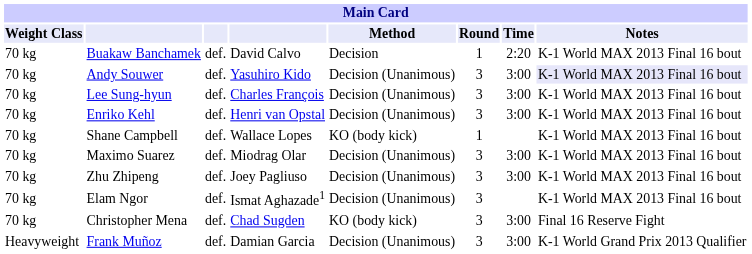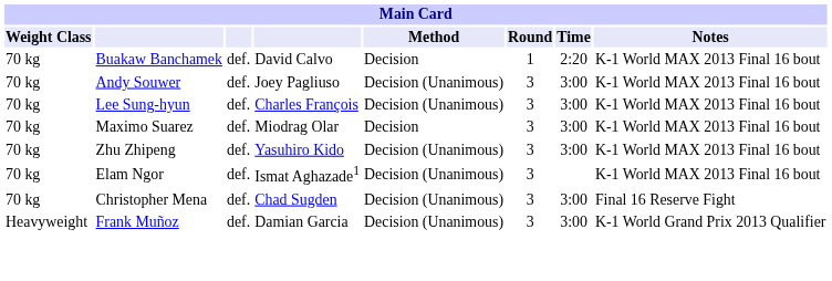 <table class="toccolours" style="font-size: 85%;">
 <tr>
 <th colspan="8" style="background-color: #ccf; color: #000080; text-align: center;"><strong>Main Card</strong></th>
 </tr>
 <tr>
 <th colspan="1" style="background-color: #E6E8FA; color: #000000; text-align: center;">Weight Class</th>
 <th colspan="1" style="background-color: #E6E8FA; color: #000000; text-align: center;"></th>
 <th colspan="1" style="background-color: #E6E8FA; color: #000000; text-align: center;"></th>
 <th colspan="1" style="background-color: #E6E8FA; color: #000000; text-align: center;"></th>
 <th colspan="1" style="background-color: #E6E8FA; color: #000000; text-align: center;">Method</th>
 <th colspan="1" style="background-color: #E6E8FA; color: #000000; text-align: center;">Round</th>
 <th colspan="1" style="background-color: #E6E8FA; color: #000000; text-align: center;">Time</th>
 <th colspan="1" style="background-color: #E6E8FA; color: #000000; text-align: center;">Notes</th>
 </tr>
 <tr>
 <td>70 kg</td>
 <td> <a href='#'>Buakaw Banchamek</a></td>
 <td align=center>def.</td>
 <td> David Calvo</td>
 <td>Decision</td>
 <td align=center>1</td>
 <td align=center>2:20</td>
 <td>K-1 World MAX 2013 Final 16 bout</td>
 </tr>
 <tr>
 <td>70 kg</td>
 <td> <a href='#'>Andy Souwer</a></td>
 <td align=center>def.</td>
-<td> <a href='#'>Yasuhiro Kido</a></td>
+<td> Joey Pagliuso</td>
 <td>Decision (Unanimous)</td>
 <td align=center>3</td>
 <td align=center>3:00</td>
-<td style="background: lavender;">K-1 World MAX 2013 Final 16 bout</td>
+<td>K-1 World MAX 2013 Final 16 bout</td>
 </tr>
 <tr>
 <td>70 kg</td>
 <td> <a href='#'>Lee Sung-hyun</a></td>
 <td align=center>def.</td>
 <td> <a href='#'>Charles François</a></td>
 <td>Decision (Unanimous)</td>
 <td align=center>3</td>
 <td align=center>3:00</td>
 <td>K-1 World MAX 2013 Final 16 bout</td>
 </tr>
 <tr>
 <td>70 kg</td>
-<td> <a href='#'>Enriko Kehl</a></td>
-<td align=center>def.</td>
-<td> <a href='#'>Henri van Opstal</a></td>
-<td>Decision (Unanimous)</td>
-<td align=center>3</td>
-<td align=center>3:00</td>
-<td>K-1 World MAX 2013 Final 16 bout</td>
-</tr>
-<tr>
-<td>70 kg</td>
-<td> Shane Campbell</td>
-<td align=center>def.</td>
-<td> Wallace Lopes</td>
-<td>KO (body kick)</td>
-<td align=center>1</td>
-<td align=center></td>
-<td>K-1 World MAX 2013 Final 16 bout</td>
-</tr>
-<tr>
-<td>70 kg</td>
 <td> Maximo Suarez</td>
 <td align=center>def.</td>
 <td> Miodrag Olar</td>
-<td>Decision (Unanimous)</td>
+<td>Decision</td>
 <td align=center>3</td>
 <td align=center>3:00</td>
 <td>K-1 World MAX 2013 Final 16 bout</td>
 </tr>
 <tr>
 <td>70 kg</td>
 <td> Zhu Zhipeng</td>
 <td align=center>def.</td>
-<td> Joey Pagliuso</td>
+<td> <a href='#'>Yasuhiro Kido</a></td>
 <td>Decision (Unanimous)</td>
 <td align=center>3</td>
 <td align=center>3:00</td>
 <td>K-1 World MAX 2013 Final 16 bout</td>
 </tr>
 <tr>
 <td>70 kg</td>
 <td> Elam Ngor</td>
 <td align=center>def.</td>
 <td> Ismat Aghazade<sup>1</sup></td>
 <td>Decision (Unanimous)</td>
 <td align=center>3</td>
 <td align=center></td>
 <td>K-1 World MAX 2013 Final 16 bout</td>
 </tr>
 <tr>
 <td>70 kg</td>
 <td> Christopher Mena</td>
 <td align=center>def.</td>
 <td> <a href='#'>Chad Sugden</a></td>
-<td>KO (body kick)</td>
+<td>Decision (Unanimous)</td>
 <td align=center>3</td>
 <td align=center>3:00</td>
 <td>Final 16 Reserve Fight</td>
 </tr>
 <tr>
 <td>Heavyweight</td>
 <td> <a href='#'>Frank Muñoz</a></td>
 <td align=center>def.</td>
 <td> Damian Garcia</td>
 <td>Decision (Unanimous)</td>
 <td align=center>3</td>
 <td align=center>3:00</td>
 <td>K-1 World Grand Prix 2013 Qualifier</td>
 </tr>
 <tr>
 </tr>
 </table>
